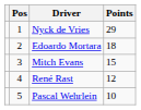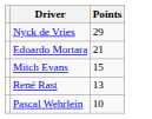 <table class="wikitable" style="font-size: 85%;">
 <tr>
 <th></th>
-<th>Pos</th>
 <th>Driver</th>
 <th>Points</th>
 </tr>
 <tr>
 <td align="left"></td>
-<td align="center">1</td>
 <td> <a href='#'>Nyck de Vries</a></td>
 <td align="left">29</td>
 </tr>
 <tr>
 <td align="left"></td>
-<td align="center">2</td>
 <td> <a href='#'>Edoardo Mortara</a></td>
-<td align="left">18</td>
+<td align="left">21</td>
 </tr>
 <tr>
 <td align="left"></td>
-<td align="center">3</td>
 <td> <a href='#'>Mitch Evans</a></td>
 <td align="left">15</td>
 </tr>
 <tr>
 <td align="left"></td>
-<td align="center">4</td>
 <td> <a href='#'>René Rast</a></td>
-<td align="left">12</td>
+<td align="left">13</td>
 </tr>
 <tr>
 <td align="left"></td>
-<td align="center">5</td>
 <td> <a href='#'>Pascal Wehrlein</a></td>
 <td align="left">10</td>
 </tr>
 </table>
